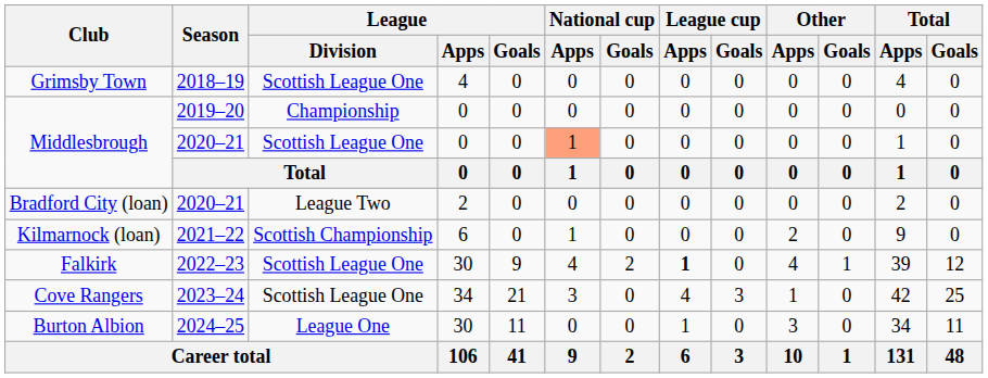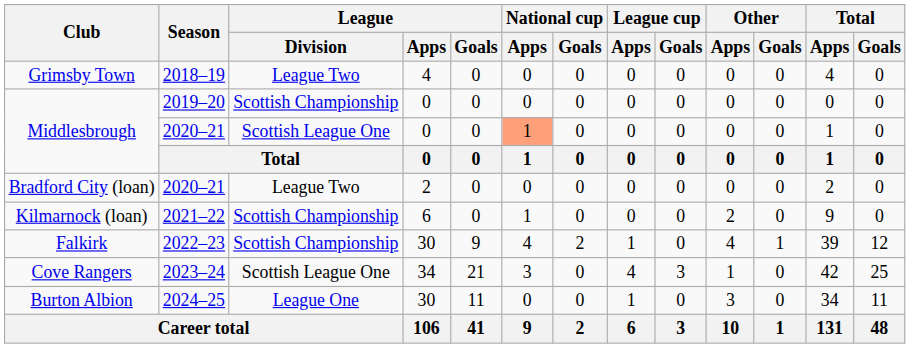 <table class="wikitable" style="text-align: center">
 <tr>
 <th rowspan="2">Club</th>
 <th rowspan="2">Season</th>
 <th colspan="3">League</th>
 <th colspan="2">National cup</th>
 <th colspan="2">League cup</th>
 <th colspan="2">Other</th>
 <th colspan="2">Total</th>
 </tr>
 <tr>
 <th>Division</th>
 <th>Apps</th>
 <th>Goals</th>
 <th>Apps</th>
 <th>Goals</th>
 <th>Apps</th>
 <th>Goals</th>
 <th>Apps</th>
 <th>Goals</th>
 <th>Apps</th>
 <th>Goals</th>
 </tr>
 <tr>
 <td><a href='#'>Grimsby Town</a></td>
 <td><a href='#'>2018–19</a></td>
-<td><a href='#'>Scottish League One</a></td>
+<td><a href='#'>League Two</a></td>
 <td>4</td>
 <td>0</td>
 <td>0</td>
 <td>0</td>
 <td>0</td>
 <td>0</td>
 <td>0</td>
 <td>0</td>
 <td>4</td>
 <td>0</td>
 </tr>
 <tr>
 <td rowspan="3"><a href='#'>Middlesbrough</a></td>
 <td><a href='#'>2019–20</a></td>
-<td><a href='#'>Championship</a></td>
+<td><a href='#'>Scottish Championship</a></td>
 <td>0</td>
 <td>0</td>
 <td>0</td>
 <td>0</td>
 <td>0</td>
 <td>0</td>
 <td>0</td>
 <td>0</td>
 <td>0</td>
 <td>0</td>
 </tr>
 <tr>
 <td><a href='#'>2020–21</a></td>
 <td><a href='#'>Scottish League One</a></td>
 <td>0</td>
 <td>0</td>
 <td style="background: lightsalmon;">1</td>
 <td>0</td>
 <td>0</td>
 <td>0</td>
 <td>0</td>
 <td>0</td>
 <td>1</td>
 <td>0</td>
 </tr>
 <tr>
 <th colspan="2">Total</th>
 <th>0</th>
 <th>0</th>
 <th>1</th>
 <th>0</th>
 <th>0</th>
 <th>0</th>
 <th>0</th>
 <th>0</th>
 <th>1</th>
 <th>0</th>
 </tr>
 <tr>
 <td><a href='#'>Bradford City</a> (loan)</td>
 <td><a href='#'>2020–21</a></td>
 <td>League Two</td>
 <td>2</td>
 <td>0</td>
 <td>0</td>
 <td>0</td>
 <td>0</td>
 <td>0</td>
 <td>0</td>
 <td>0</td>
 <td>2</td>
 <td>0</td>
 </tr>
 <tr>
 <td><a href='#'>Kilmarnock</a> (loan)</td>
 <td><a href='#'>2021–22</a></td>
 <td><a href='#'>Scottish Championship</a></td>
 <td>6</td>
 <td>0</td>
 <td>1</td>
 <td>0</td>
 <td>0</td>
 <td>0</td>
 <td>2</td>
 <td>0</td>
 <td>9</td>
 <td>0</td>
 </tr>
 <tr>
 <td><a href='#'>Falkirk</a></td>
 <td><a href='#'>2022–23</a></td>
-<td><a href='#'>Scottish League One</a></td>
+<td><a href='#'>Scottish Championship</a></td>
 <td>30</td>
 <td>9</td>
 <td>4</td>
 <td>2</td>
-<td><strong>1</strong></td>
+<td>1</td>
 <td>0</td>
 <td>4</td>
 <td>1</td>
 <td>39</td>
 <td>12</td>
 </tr>
 <tr>
 <td><a href='#'>Cove Rangers</a></td>
 <td><a href='#'>2023–24</a></td>
 <td>Scottish League One</td>
 <td>34</td>
 <td>21</td>
 <td>3</td>
 <td>0</td>
 <td>4</td>
 <td>3</td>
 <td>1</td>
 <td>0</td>
 <td>42</td>
 <td>25</td>
 </tr>
 <tr>
 <td><a href='#'>Burton Albion</a></td>
 <td><a href='#'>2024–25</a></td>
 <td><a href='#'>League One</a></td>
 <td>30</td>
 <td>11</td>
 <td>0</td>
 <td>0</td>
 <td>1</td>
 <td>0</td>
 <td>3</td>
 <td>0</td>
 <td>34</td>
 <td>11</td>
 </tr>
 <tr>
 <th colspan="3">Career total</th>
 <th>106</th>
 <th>41</th>
 <th>9</th>
 <th>2</th>
 <th>6</th>
 <th>3</th>
 <th>10</th>
 <th>1</th>
 <th>131</th>
 <th>48</th>
 </tr>
 </table>
